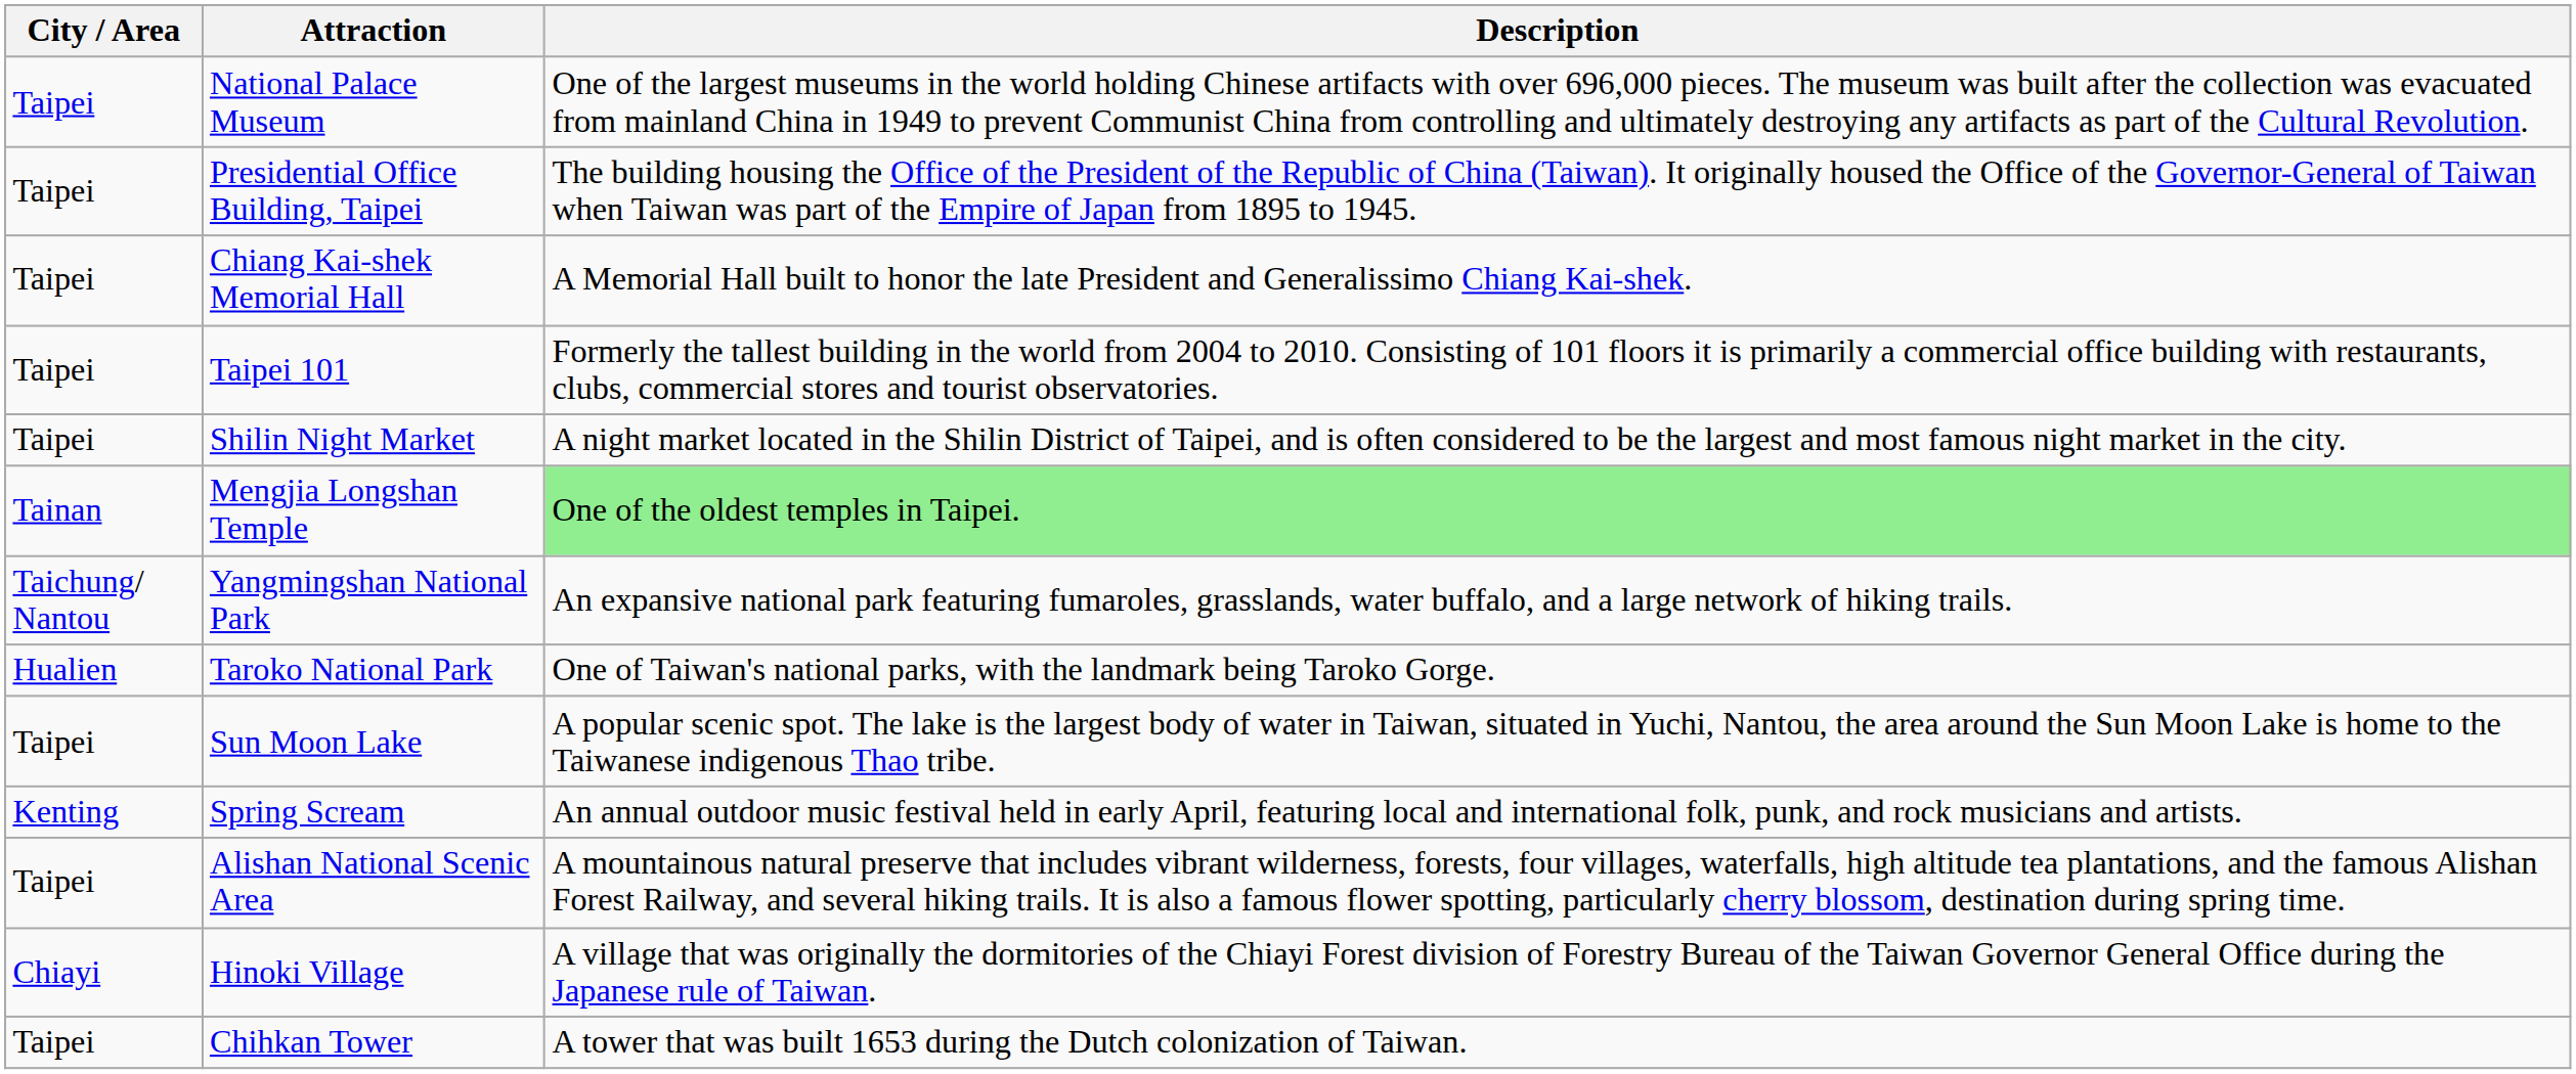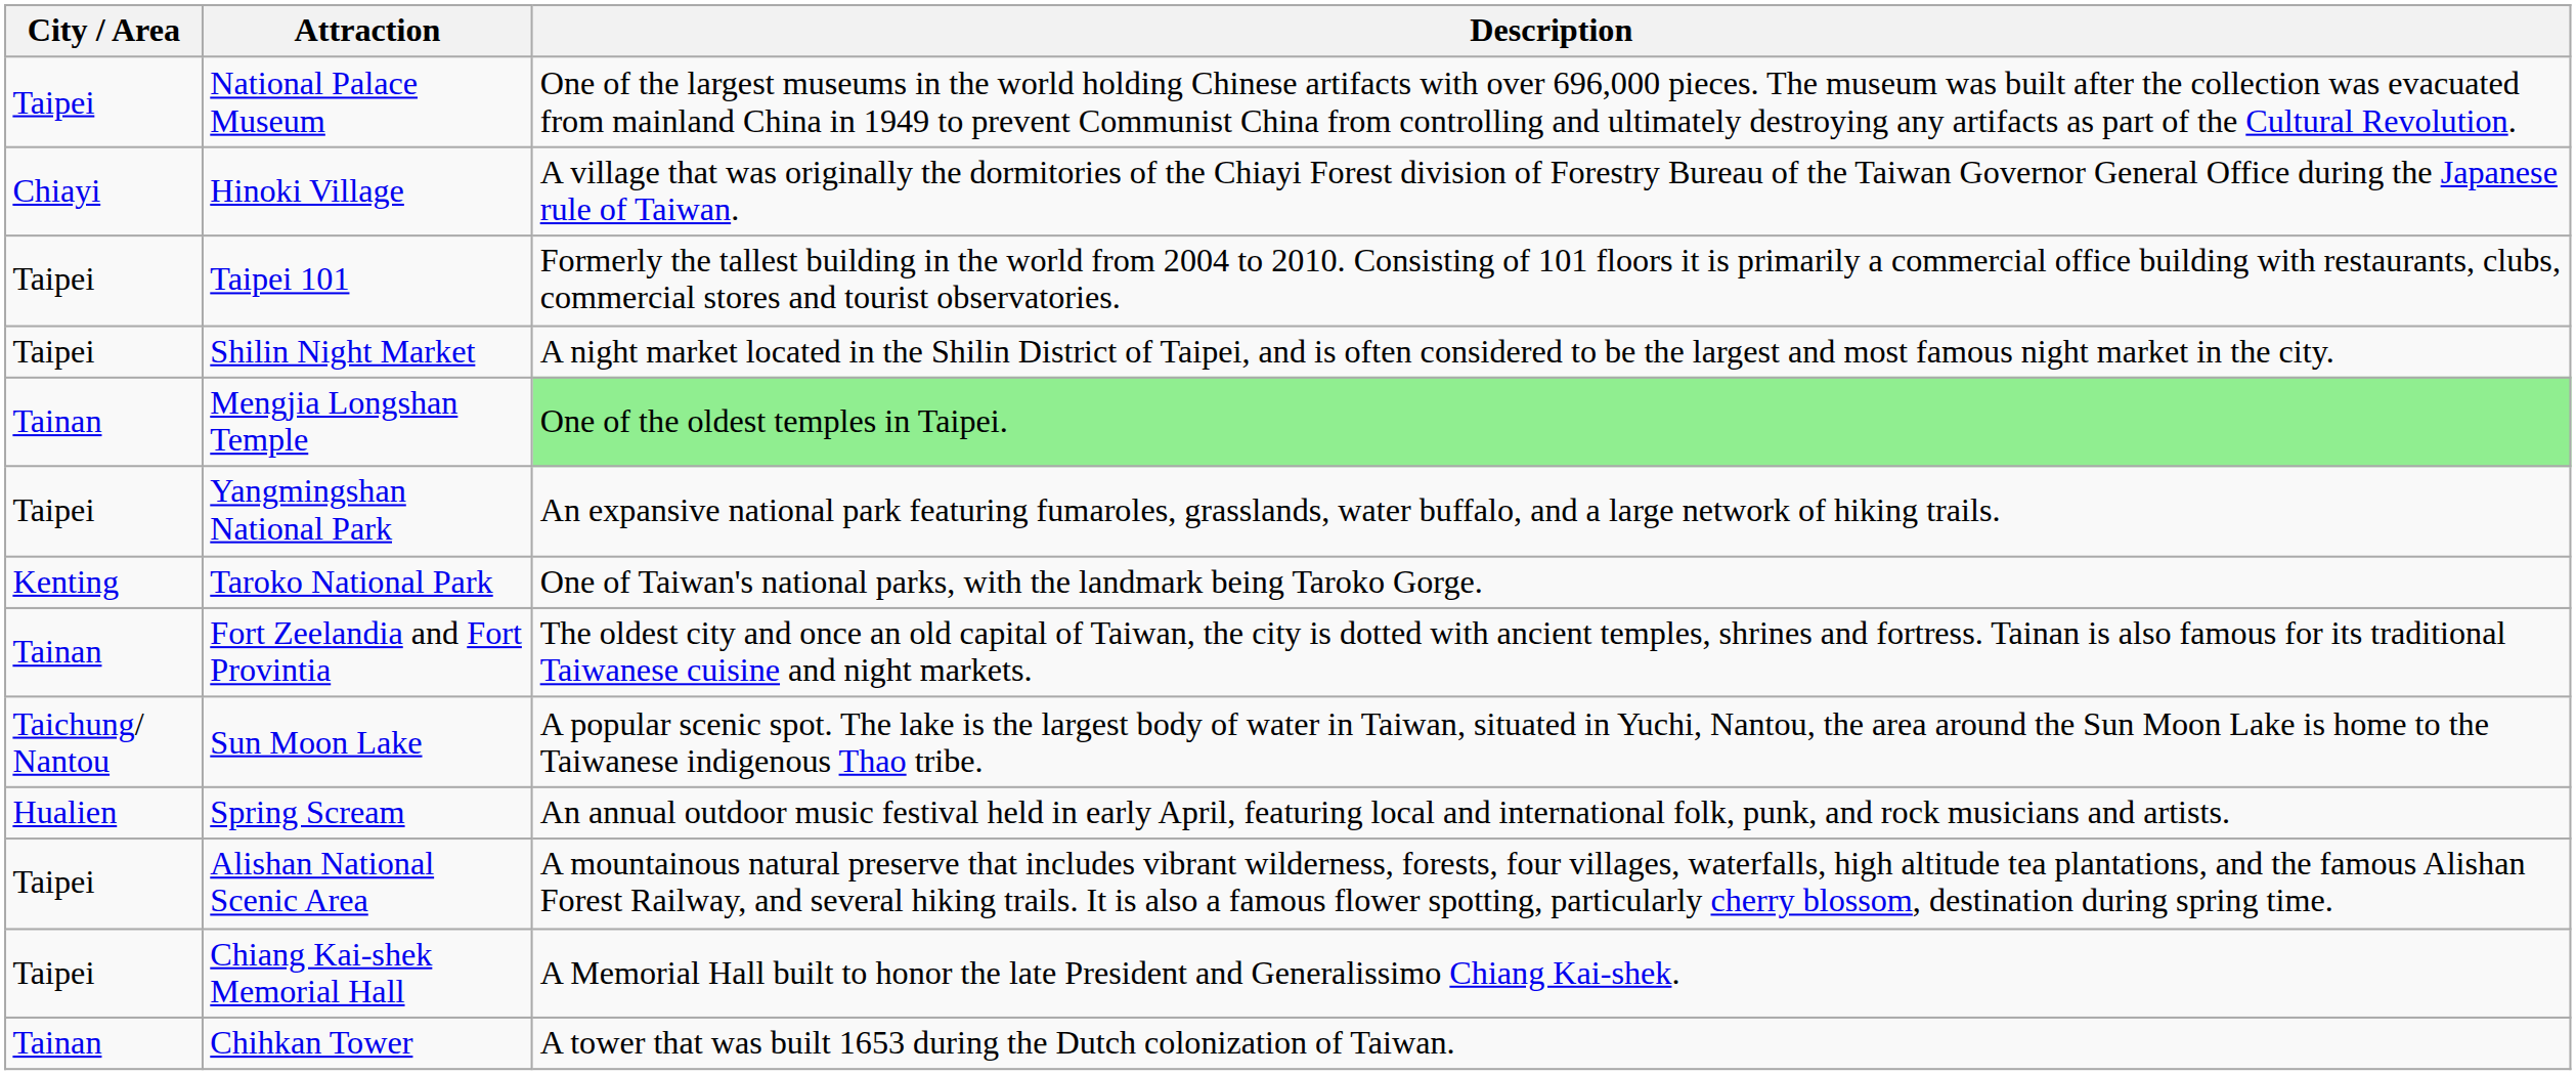 <table class=wikitable>
 <tr>
 <th>City / Area</th>
 <th>Attraction</th>
 <th>Description</th>
 </tr>
 <tr>
 <td><a href='#'>Taipei</a></td>
 <td><a href='#'>National Palace Museum</a></td>
 <td>One of the largest museums in the world holding Chinese artifacts with over 696,000 pieces. The museum was built after the collection was evacuated from mainland China in 1949 to prevent Communist China from controlling and ultimately destroying any artifacts as part of the <a href='#'>Cultural Revolution</a>.</td>
 </tr>
 <tr>
-<td>Taipei</td>
-<td><a href='#'>Presidential Office Building, Taipei</a></td>
-<td>The building housing the <a href='#'>Office of the President of the Republic of China (Taiwan)</a>. It originally housed the Office of the <a href='#'>Governor-General of Taiwan</a> when Taiwan was part of the <a href='#'>Empire of Japan</a> from 1895 to 1945.</td>
-</tr>
-<tr>
-<td>Taipei</td>
-<td><a href='#'>Chiang Kai-shek Memorial Hall</a></td>
-<td>A Memorial Hall built to honor the late President and Generalissimo <a href='#'>Chiang Kai-shek</a>.</td>
+<td><a href='#'>Chiayi</a></td>
+<td><a href='#'>Hinoki Village</a></td>
+<td>A village that was originally the dormitories of the Chiayi Forest division of Forestry Bureau of the Taiwan Governor General Office during the <a href='#'>Japanese rule of Taiwan</a>.</td>
 </tr>
 <tr>
 <td>Taipei</td>
 <td><a href='#'>Taipei 101</a></td>
 <td>Formerly the tallest building in the world from 2004 to 2010. Consisting of 101 floors it is primarily a commercial office building with restaurants, clubs, commercial stores and tourist observatories.</td>
 </tr>
 <tr>
 <td>Taipei</td>
 <td><a href='#'>Shilin Night Market</a></td>
 <td>A night market located in the Shilin District of Taipei, and is often considered to be the largest and most famous night market in the city.</td>
 </tr>
 <tr>
 <td><a href='#'>Tainan</a></td>
 <td><a href='#'>Mengjia Longshan Temple</a></td>
 <td style="background: lightgreen;">One of the oldest temples in Taipei.</td>
 </tr>
 <tr>
-<td><a href='#'>Taichung</a>/ <a href='#'>Nantou</a></td>
+<td>Taipei</td>
 <td><a href='#'>Yangmingshan National Park</a></td>
 <td>An expansive national park featuring fumaroles, grasslands, water buffalo, and a large network of hiking trails.</td>
 </tr>
 <tr>
-<td><a href='#'>Hualien</a></td>
+<td><a href='#'>Kenting</a></td>
 <td><a href='#'>Taroko National Park</a></td>
 <td>One of Taiwan's national parks, with the landmark being Taroko Gorge.</td>
 </tr>
 <tr>
-<td>Taipei</td>
+<td><a href='#'>Tainan</a></td>
+<td><a href='#'>Fort Zeelandia</a> and <a href='#'>Fort Provintia</a></td>
+<td>The oldest city and once an old capital of Taiwan, the city is dotted with ancient temples, shrines and fortress. Tainan is also famous for its traditional <a href='#'>Taiwanese cuisine</a> and night markets.</td>
+</tr>
+<tr>
+<td><a href='#'>Taichung</a>/ <a href='#'>Nantou</a></td>
 <td><a href='#'>Sun Moon Lake</a></td>
 <td>A popular scenic spot. The lake is the largest body of water in Taiwan, situated in Yuchi, Nantou, the area around the Sun Moon Lake is home to the Taiwanese indigenous <a href='#'>Thao</a> tribe.</td>
 </tr>
 <tr>
-<td><a href='#'>Kenting</a></td>
+<td><a href='#'>Hualien</a></td>
 <td><a href='#'>Spring Scream</a></td>
 <td>An annual outdoor music festival held in early April, featuring local and international folk, punk, and rock musicians and artists.</td>
 </tr>
 <tr>
 <td>Taipei</td>
 <td><a href='#'>Alishan National Scenic Area</a></td>
 <td>A mountainous natural preserve that includes vibrant wilderness, forests, four villages, waterfalls, high altitude tea plantations, and the famous Alishan Forest Railway, and several hiking trails. It is also a famous flower spotting, particularly <a href='#'>cherry blossom</a>, destination during spring time.</td>
 </tr>
 <tr>
-<td><a href='#'>Chiayi</a></td>
-<td><a href='#'>Hinoki Village</a></td>
-<td>A village that was originally the dormitories of the Chiayi Forest division of Forestry Bureau of the Taiwan Governor General Office during the <a href='#'>Japanese rule of Taiwan</a>.</td>
+<td>Taipei</td>
+<td><a href='#'>Chiang Kai-shek Memorial Hall</a></td>
+<td>A Memorial Hall built to honor the late President and Generalissimo <a href='#'>Chiang Kai-shek</a>.</td>
 </tr>
 <tr>
-<td>Taipei</td>
+<td><a href='#'>Tainan</a></td>
 <td><a href='#'>Chihkan Tower</a></td>
 <td>A tower that was built 1653 during the Dutch colonization of Taiwan.</td>
 </tr>
 </table>
